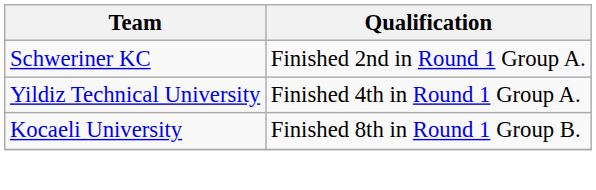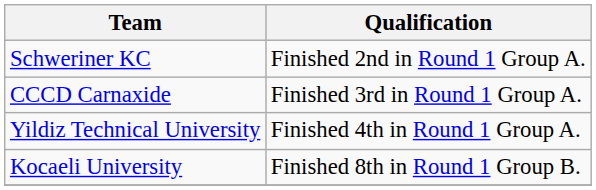 <table class="wikitable">
 <tr>
 <th>Team</th>
 <th>Qualification</th>
 </tr>
 <tr>
 <td> <a href='#'>Schweriner KC</a></td>
 <td>Finished 2nd in <a href='#'>Round 1</a> Group A.</td>
+</tr>
+<tr>
+<td> <a href='#'>CCCD Carnaxide</a></td>
+<td>Finished 3rd in <a href='#'>Round 1</a> Group A.</td>
 </tr>
 <tr>
 <td> <a href='#'>Yildiz Technical University</a></td>
 <td>Finished 4th in <a href='#'>Round 1</a> Group A.</td>
 </tr>
 <tr>
 <td> <a href='#'>Kocaeli University</a></td>
 <td>Finished 8th in <a href='#'>Round 1</a> Group B.</td>
 </tr>
 <tr>
 </tr>
 </table>
